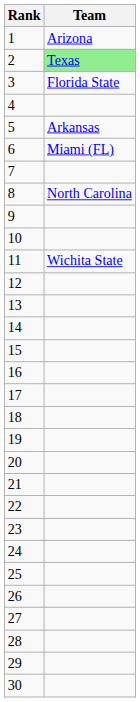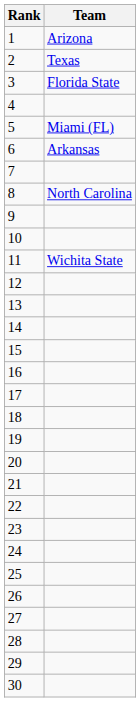 <table class=wikitable>
 <tr>
 <th>Rank</th>
 <th>Team</th>
 </tr>
 <tr>
 <td>1</td>
 <td><a href='#'>Arizona</a></td>
 </tr>
 <tr>
 <td>2</td>
-<td style="background: lightgreen;"><a href='#'>Texas</a></td>
+<td><a href='#'>Texas</a></td>
 </tr>
 <tr>
 <td>3</td>
 <td><a href='#'>Florida State</a></td>
 </tr>
 <tr>
 <td>4</td>
 <td></td>
 </tr>
 <tr>
 <td>5</td>
-<td><a href='#'>Arkansas</a></td>
+<td><a href='#'>Miami (FL)</a></td>
 </tr>
 <tr>
 <td>6</td>
-<td><a href='#'>Miami (FL)</a></td>
+<td><a href='#'>Arkansas</a></td>
 </tr>
 <tr>
 <td>7</td>
 <td></td>
 </tr>
 <tr>
 <td>8</td>
 <td><a href='#'>North Carolina</a></td>
 </tr>
 <tr>
 <td>9</td>
 <td></td>
 </tr>
 <tr>
 <td>10</td>
 <td></td>
 </tr>
 <tr>
 <td>11</td>
 <td><a href='#'>Wichita State</a></td>
 </tr>
 <tr>
 <td>12</td>
 <td></td>
 </tr>
 <tr>
 <td>13</td>
 <td></td>
 </tr>
 <tr>
 <td>14</td>
 <td></td>
 </tr>
 <tr>
 <td>15</td>
 <td></td>
 </tr>
 <tr>
 <td>16</td>
 <td></td>
 </tr>
 <tr>
 <td>17</td>
 <td></td>
 </tr>
 <tr>
 <td>18</td>
 <td></td>
 </tr>
 <tr>
 <td>19</td>
 <td></td>
 </tr>
 <tr>
 <td>20</td>
 <td></td>
 </tr>
 <tr>
 <td>21</td>
 <td></td>
 </tr>
 <tr>
 <td>22</td>
 <td></td>
 </tr>
 <tr>
 <td>23</td>
 <td></td>
 </tr>
 <tr>
 <td>24</td>
 <td></td>
 </tr>
 <tr>
 <td>25</td>
 <td></td>
 </tr>
 <tr>
 <td>26</td>
 <td></td>
 </tr>
 <tr>
 <td>27</td>
 <td></td>
 </tr>
 <tr>
 <td>28</td>
 <td></td>
 </tr>
 <tr>
 <td>29</td>
 <td></td>
 </tr>
 <tr>
 <td>30</td>
 <td></td>
 </tr>
 </table>
